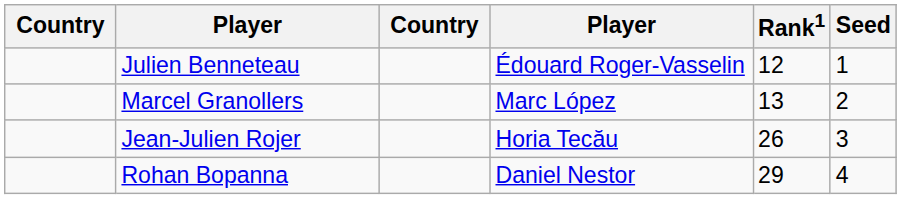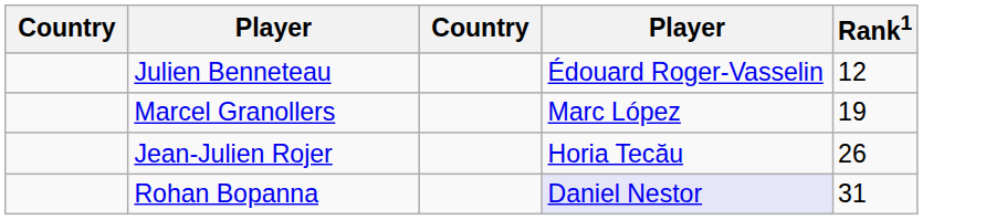 <table class="sortable wikitable">
 <tr>
 <th width="70">Country</th>
 <th width="175">Player</th>
 <th width="70">Country</th>
 <th width="175">Player</th>
 <th>Rank<sup>1</sup></th>
-<th>Seed</th>
 </tr>
 <tr>
 <td></td>
 <td><a href='#'>Julien Benneteau</a></td>
 <td></td>
 <td><a href='#'>Édouard Roger-Vasselin</a></td>
 <td>12</td>
-<td>1</td>
 </tr>
 <tr>
 <td></td>
 <td><a href='#'>Marcel Granollers</a></td>
 <td></td>
 <td><a href='#'>Marc López</a></td>
-<td>13</td>
-<td>2</td>
+<td>19</td>
 </tr>
 <tr>
 <td></td>
 <td><a href='#'>Jean-Julien Rojer</a></td>
 <td></td>
 <td><a href='#'>Horia Tecău</a></td>
 <td>26</td>
-<td>3</td>
 </tr>
 <tr>
 <td></td>
 <td><a href='#'>Rohan Bopanna</a></td>
 <td></td>
-<td><a href='#'>Daniel Nestor</a></td>
-<td>29</td>
-<td>4</td>
+<td style="background: lavender;"><a href='#'>Daniel Nestor</a></td>
+<td>31</td>
 </tr>
 </table>
